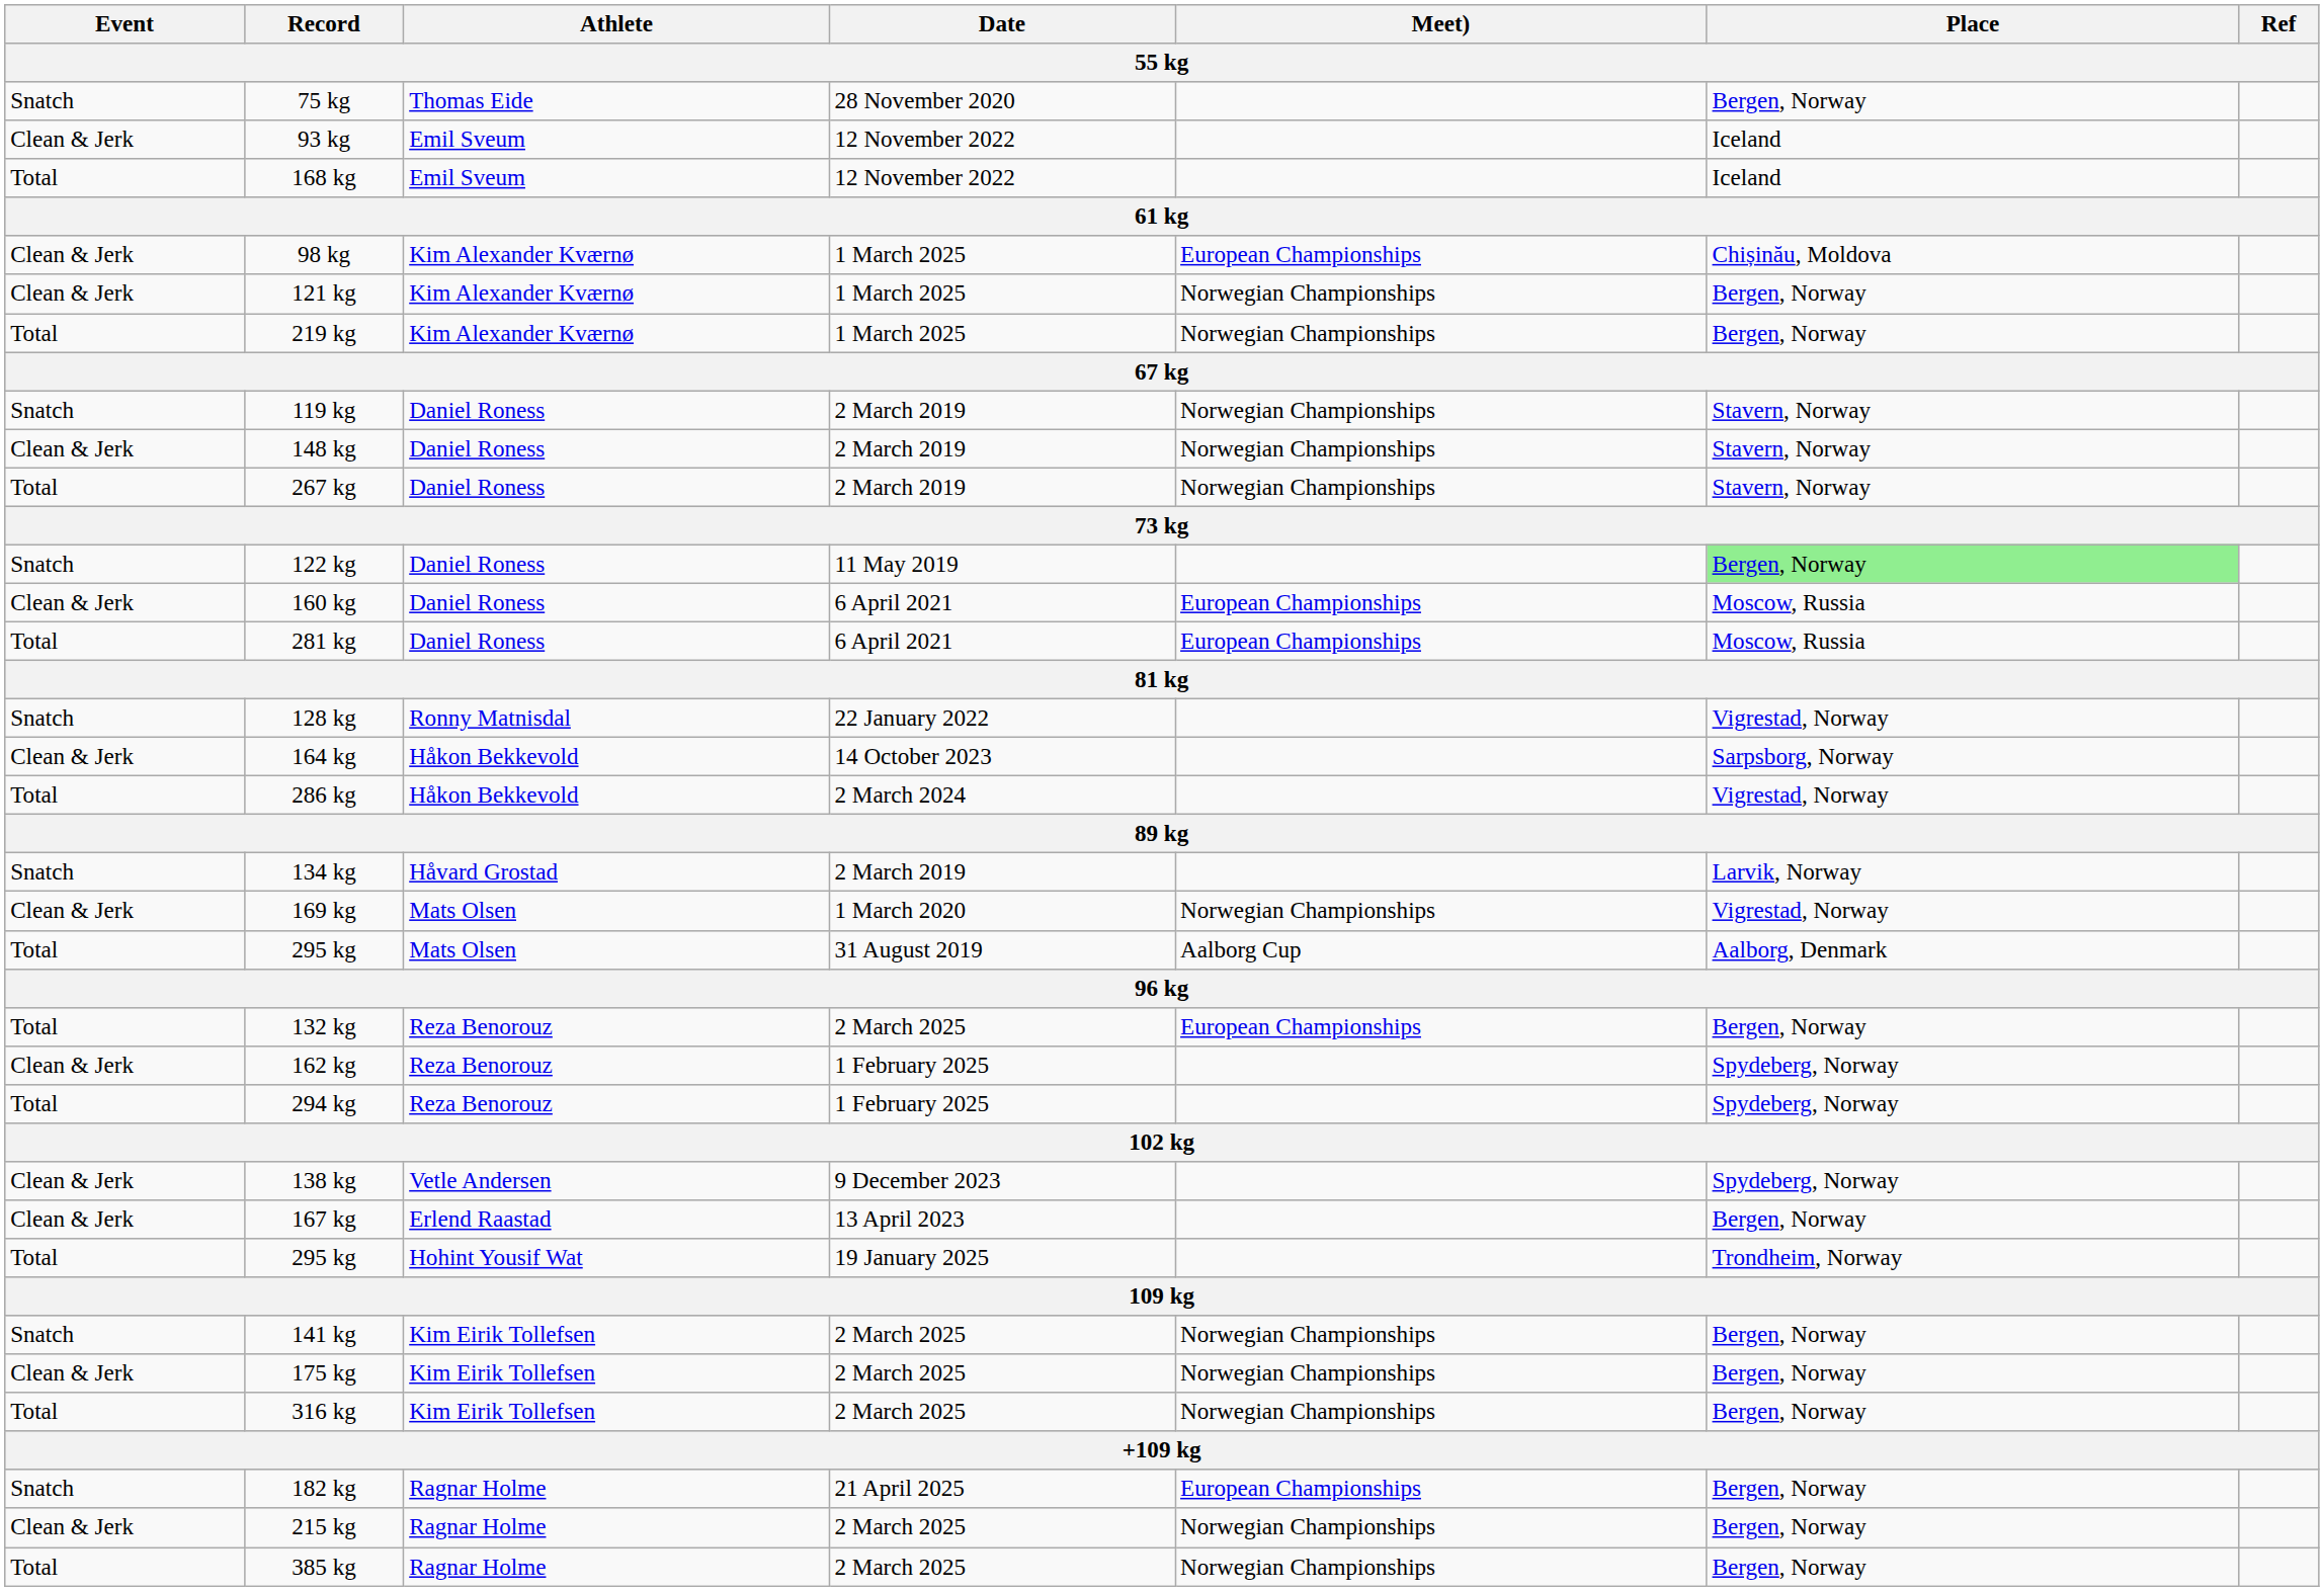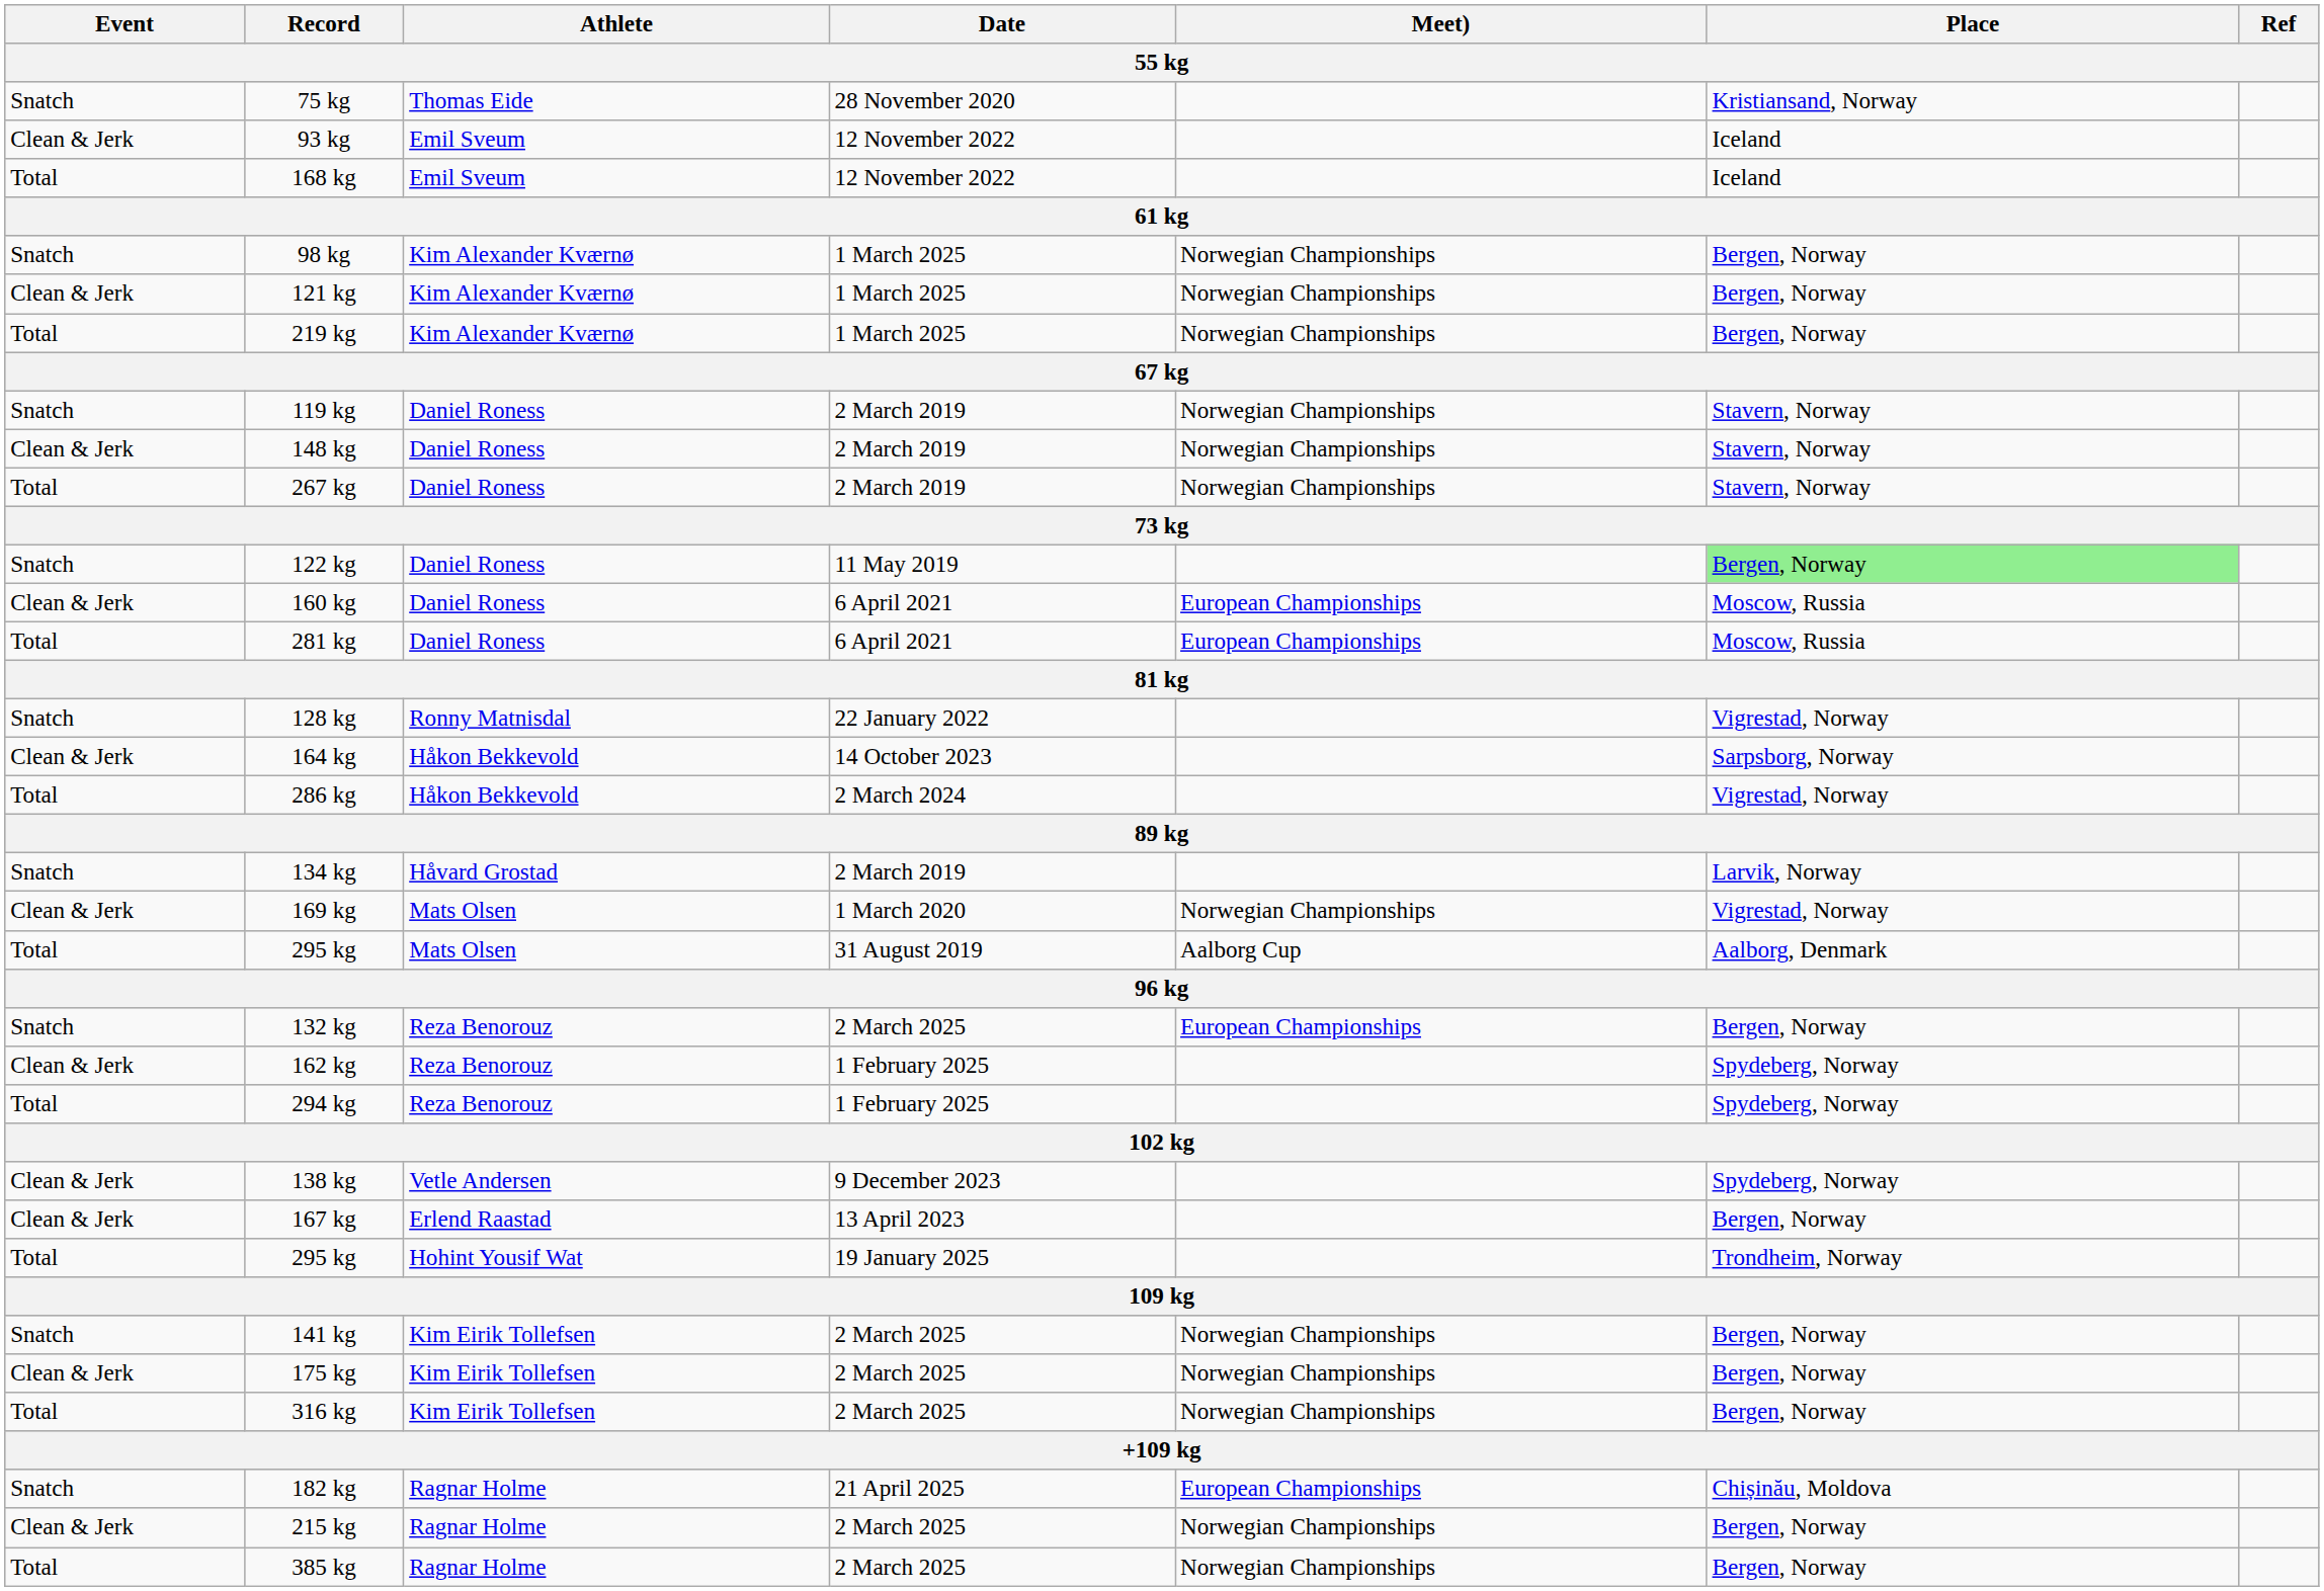 <table class="wikitable" style="font-size:95%; width: 95%;">
 <tr>
 <th width=9%>Event</th>
 <th width=6%>Record</th>
 <th width=16%>Athlete</th>
 <th width=13%>Date</th>
 <th width=20%>Meet)</th>
 <th width=20%>Place</th>
 <th width=3%>Ref</th>
 </tr>
 <tr bgcolor="#DDDDDD">
 <th colspan="7">55 kg</th>
 </tr>
 <tr>
 <td>Snatch</td>
 <td align="center">75 kg</td>
 <td><a href='#'>Thomas Eide</a></td>
 <td>28 November 2020</td>
 <td></td>
-<td><a href='#'>Bergen</a>, Norway</td>
+<td><a href='#'>Kristiansand</a>, Norway</td>
 <td></td>
 </tr>
 <tr>
 <td>Clean & Jerk</td>
 <td align="center">93 kg</td>
 <td><a href='#'>Emil Sveum</a></td>
 <td>12 November 2022</td>
 <td></td>
 <td>Iceland</td>
 <td></td>
 </tr>
 <tr>
 <td>Total</td>
 <td align="center">168 kg</td>
 <td><a href='#'>Emil Sveum</a></td>
 <td>12 November 2022</td>
 <td></td>
 <td>Iceland</td>
 <td></td>
 </tr>
 <tr bgcolor="#DDDDDD">
 <th colspan="7">61 kg</th>
 </tr>
 <tr>
-<td>Clean & Jerk</td>
+<td>Snatch</td>
 <td align="center">98 kg</td>
 <td><a href='#'>Kim Alexander Kværnø</a></td>
 <td>1 March 2025</td>
-<td><a href='#'>European Championships</a></td>
-<td><a href='#'>Chișinău</a>, Moldova</td>
+<td>Norwegian Championships</td>
+<td><a href='#'>Bergen</a>, Norway</td>
 <td></td>
 </tr>
 <tr>
 <td>Clean & Jerk</td>
 <td align="center">121 kg</td>
 <td><a href='#'>Kim Alexander Kværnø</a></td>
 <td>1 March 2025</td>
 <td>Norwegian Championships</td>
 <td><a href='#'>Bergen</a>, Norway</td>
 <td></td>
 </tr>
 <tr>
 <td>Total</td>
 <td align="center">219 kg</td>
 <td><a href='#'>Kim Alexander Kværnø</a></td>
 <td>1 March 2025</td>
 <td>Norwegian Championships</td>
 <td><a href='#'>Bergen</a>, Norway</td>
 <td></td>
 </tr>
 <tr bgcolor="#DDDDDD">
 <th colspan="7">67 kg</th>
 </tr>
 <tr>
 <td>Snatch</td>
 <td align="center">119 kg</td>
 <td><a href='#'>Daniel Roness</a></td>
 <td>2 March 2019</td>
 <td>Norwegian Championships</td>
 <td><a href='#'>Stavern</a>, Norway</td>
 <td></td>
 </tr>
 <tr>
 <td>Clean & Jerk</td>
 <td align="center">148 kg</td>
 <td><a href='#'>Daniel Roness</a></td>
 <td>2 March 2019</td>
 <td>Norwegian Championships</td>
 <td><a href='#'>Stavern</a>, Norway</td>
 <td></td>
 </tr>
 <tr>
 <td>Total</td>
 <td align="center">267 kg</td>
 <td><a href='#'>Daniel Roness</a></td>
 <td>2 March 2019</td>
 <td>Norwegian Championships</td>
 <td><a href='#'>Stavern</a>, Norway</td>
 <td></td>
 </tr>
 <tr bgcolor="#DDDDDD">
 <th colspan="7">73 kg</th>
 </tr>
 <tr>
 <td>Snatch</td>
 <td align="center">122 kg</td>
 <td><a href='#'>Daniel Roness</a></td>
 <td>11 May 2019</td>
 <td></td>
 <td style="background: lightgreen;"><a href='#'>Bergen</a>, Norway</td>
 <td></td>
 </tr>
 <tr>
 <td>Clean & Jerk</td>
 <td align="center">160 kg</td>
 <td><a href='#'>Daniel Roness</a></td>
 <td>6 April 2021</td>
 <td><a href='#'>European Championships</a></td>
 <td><a href='#'>Moscow</a>, Russia</td>
 <td></td>
 </tr>
 <tr>
 <td>Total</td>
 <td align="center">281 kg</td>
 <td><a href='#'>Daniel Roness</a></td>
 <td>6 April 2021</td>
 <td><a href='#'>European Championships</a></td>
 <td><a href='#'>Moscow</a>, Russia</td>
 <td></td>
 </tr>
 <tr bgcolor="#DDDDDD">
 <th colspan="7">81 kg</th>
 </tr>
 <tr>
 <td>Snatch</td>
 <td align="center">128 kg</td>
 <td><a href='#'>Ronny Matnisdal</a></td>
 <td>22 January 2022</td>
 <td></td>
 <td><a href='#'>Vigrestad</a>, Norway</td>
 <td></td>
 </tr>
 <tr>
 <td>Clean & Jerk</td>
 <td align="center">164 kg</td>
 <td><a href='#'>Håkon Bekkevold</a></td>
 <td>14 October 2023</td>
 <td></td>
 <td><a href='#'>Sarpsborg</a>, Norway</td>
 <td></td>
 </tr>
 <tr>
 <td>Total</td>
 <td align="center">286 kg</td>
 <td><a href='#'>Håkon Bekkevold</a></td>
 <td>2 March 2024</td>
 <td></td>
 <td><a href='#'>Vigrestad</a>, Norway</td>
 <td></td>
 </tr>
 <tr bgcolor="#DDDDDD">
 <th colspan="7">89 kg</th>
 </tr>
 <tr>
 <td>Snatch</td>
 <td align="center">134 kg</td>
 <td><a href='#'>Håvard Grostad</a></td>
 <td>2 March 2019</td>
 <td></td>
 <td><a href='#'>Larvik</a>, Norway</td>
 <td></td>
 </tr>
 <tr>
 <td>Clean & Jerk</td>
 <td align="center">169 kg</td>
 <td><a href='#'>Mats Olsen</a></td>
 <td>1 March 2020</td>
 <td>Norwegian Championships</td>
 <td><a href='#'>Vigrestad</a>, Norway</td>
 <td></td>
 </tr>
 <tr>
 <td>Total</td>
 <td align="center">295 kg</td>
 <td><a href='#'>Mats Olsen</a></td>
 <td>31 August 2019</td>
 <td>Aalborg Cup</td>
 <td><a href='#'>Aalborg</a>, Denmark</td>
 <td></td>
 </tr>
 <tr bgcolor="#DDDDDD">
 <th colspan="7">96 kg</th>
 </tr>
 <tr>
-<td>Total</td>
+<td>Snatch</td>
 <td align="center">132 kg</td>
 <td><a href='#'>Reza Benorouz</a></td>
 <td>2 March 2025</td>
 <td><a href='#'>European Championships</a></td>
 <td><a href='#'>Bergen</a>, Norway</td>
 <td></td>
 </tr>
 <tr>
 <td>Clean & Jerk</td>
 <td align="center">162 kg</td>
 <td><a href='#'>Reza Benorouz</a></td>
 <td>1 February 2025</td>
 <td></td>
 <td><a href='#'>Spydeberg</a>, Norway</td>
 <td></td>
 </tr>
 <tr>
 <td>Total</td>
 <td align="center">294 kg</td>
 <td><a href='#'>Reza Benorouz</a></td>
 <td>1 February 2025</td>
 <td></td>
 <td><a href='#'>Spydeberg</a>, Norway</td>
 <td></td>
 </tr>
 <tr bgcolor="#DDDDDD">
 <th colspan="7">102 kg</th>
 </tr>
 <tr>
 <td>Clean & Jerk</td>
 <td align="center">138 kg</td>
 <td><a href='#'>Vetle Andersen</a></td>
 <td>9 December 2023</td>
 <td></td>
 <td><a href='#'>Spydeberg</a>, Norway</td>
 <td></td>
 </tr>
 <tr>
 <td>Clean & Jerk</td>
 <td align="center">167 kg</td>
 <td><a href='#'>Erlend Raastad</a></td>
 <td>13 April 2023</td>
 <td></td>
 <td><a href='#'>Bergen</a>, Norway</td>
 <td></td>
 </tr>
 <tr>
 <td>Total</td>
 <td align="center">295 kg</td>
 <td><a href='#'>Hohint Yousif Wat</a></td>
 <td>19 January 2025</td>
 <td></td>
 <td><a href='#'>Trondheim</a>, Norway</td>
 <td></td>
 </tr>
 <tr bgcolor="#DDDDDD">
 <th colspan="7">109 kg</th>
 </tr>
 <tr>
 <td>Snatch</td>
 <td align="center">141 kg</td>
 <td><a href='#'>Kim Eirik Tollefsen</a></td>
 <td>2 March 2025</td>
 <td>Norwegian Championships</td>
 <td><a href='#'>Bergen</a>, Norway</td>
 <td></td>
 </tr>
 <tr>
 <td>Clean & Jerk</td>
 <td align="center">175 kg</td>
 <td><a href='#'>Kim Eirik Tollefsen</a></td>
 <td>2 March 2025</td>
 <td>Norwegian Championships</td>
 <td><a href='#'>Bergen</a>, Norway</td>
 <td></td>
 </tr>
 <tr>
 <td>Total</td>
 <td align="center">316 kg</td>
 <td><a href='#'>Kim Eirik Tollefsen</a></td>
 <td>2 March 2025</td>
 <td>Norwegian Championships</td>
 <td><a href='#'>Bergen</a>, Norway</td>
 <td></td>
 </tr>
 <tr bgcolor="#DDDDDD">
 <th colspan="7">+109 kg</th>
 </tr>
 <tr>
 <td>Snatch</td>
 <td align="center">182 kg</td>
 <td><a href='#'>Ragnar Holme</a></td>
 <td>21 April 2025</td>
 <td><a href='#'>European Championships</a></td>
-<td><a href='#'>Bergen</a>, Norway</td>
+<td><a href='#'>Chișinău</a>, Moldova</td>
 <td></td>
 </tr>
 <tr>
 <td>Clean & Jerk</td>
 <td align="center">215 kg</td>
 <td><a href='#'>Ragnar Holme</a></td>
 <td>2 March 2025</td>
 <td>Norwegian Championships</td>
 <td><a href='#'>Bergen</a>, Norway</td>
 <td></td>
 </tr>
 <tr>
 <td>Total</td>
 <td align="center">385 kg</td>
 <td><a href='#'>Ragnar Holme</a></td>
 <td>2 March 2025</td>
 <td>Norwegian Championships</td>
 <td><a href='#'>Bergen</a>, Norway</td>
 <td></td>
 </tr>
 </table>
